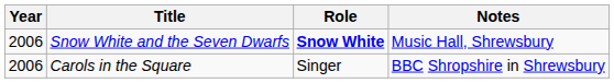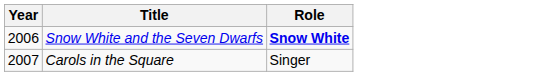 <table class="wikitable sortable">
 <tr>
 <th>Year</th>
 <th>Title</th>
 <th>Role</th>
-<th class="unsortable">Notes</th>
 </tr>
 <tr>
 <td>2006</td>
 <td><em><a href='#'>Snow White and the Seven Dwarfs</a></em></td>
 <td><strong><a href='#'>Snow White</a></strong></td>
-<td><a href='#'>Music Hall, Shrewsbury</a></td>
 </tr>
 <tr>
-<td>2006</td>
+<td>2007</td>
 <td><em>Carols in the Square</em></td>
 <td>Singer</td>
-<td><a href='#'>BBC</a> <a href='#'>Shropshire</a> in <a href='#'>Shrewsbury</a></td>
 </tr>
 </table>
